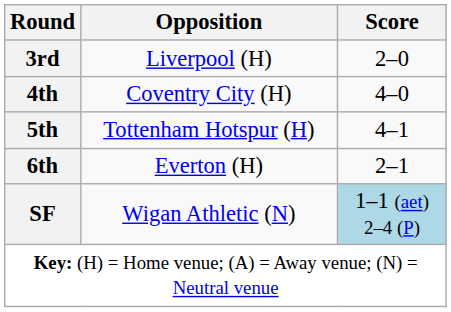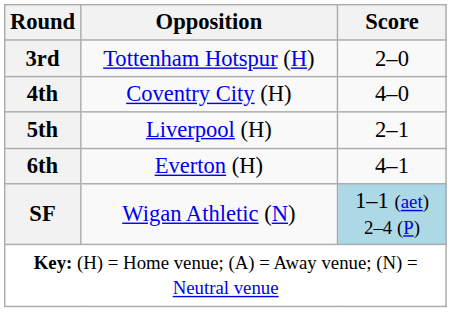 <table class="wikitable plainrowheaders" style="text-align:center;margin:0">
 <tr>
 <th scope="col" style="width:25px">Round</th>
 <th scope="col" style="width:175px">Opposition</th>
 <th scope="col" style="width:70px">Score</th>
 </tr>
 <tr>
 <th scope=row style="text-align:center">3rd</th>
-<td><a href='#'>Liverpool</a> (H)</td>
+<td><a href='#'>Tottenham Hotspur</a> (<a href='#'>H</a>)</td>
 <td>2–0</td>
 </tr>
 <tr>
 <th scope=row style="text-align:center">4th</th>
 <td><a href='#'>Coventry City</a> (H)</td>
 <td>4–0</td>
 </tr>
 <tr>
 <th scope=row style="text-align:center">5th</th>
-<td><a href='#'>Tottenham Hotspur</a> (<a href='#'>H</a>)</td>
-<td>4–1</td>
+<td><a href='#'>Liverpool</a> (H)</td>
+<td>2–1</td>
 </tr>
 <tr>
 <th scope=row style="text-align:center">6th</th>
 <td><a href='#'>Everton</a> (H)</td>
-<td>2–1</td>
+<td>4–1</td>
 </tr>
 <tr>
 <th scope=row style="text-align:center">SF</th>
 <td><a href='#'>Wigan Athletic</a> (<a href='#'>N</a>)</td>
 <td style="background: lightblue;">1–1 <small>(<a href='#'>aet</a>)<br>2–4 (<a href='#'>P</a>)</small></td>
 </tr>
 <tr>
 <td colspan="3" style="background-color:white"><small><strong>Key:</strong> (H) = Home venue; (A) = Away venue; (N) = <a href='#'>Neutral venue</a></small></td>
 </tr>
 </table>
